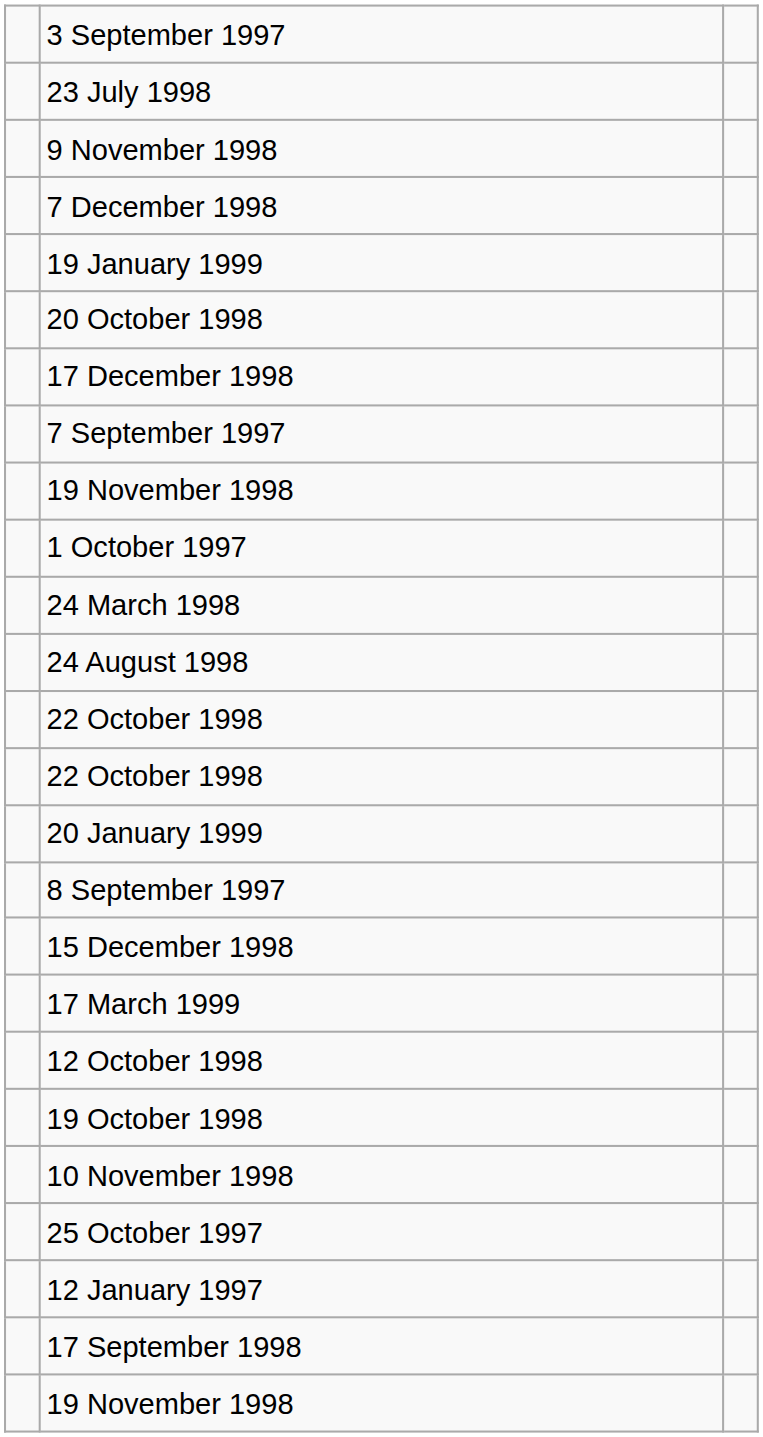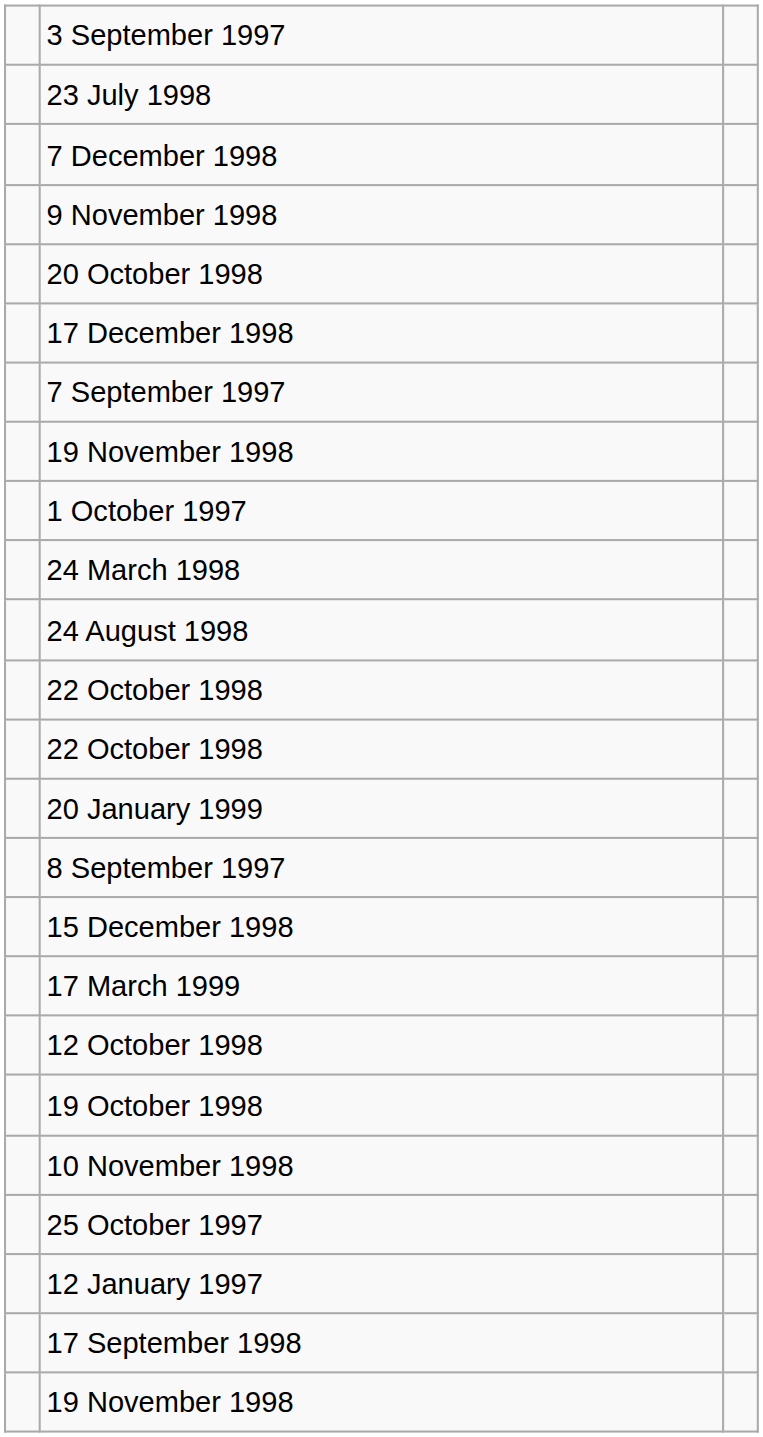 <table class="wikitable" style="font-size: 89%; float: left; width: 26em; margin-right: 1em; height: 700px">
 <tr>
 <td></td>
 <td>3 September 1997</td>
 <td></td>
 </tr>
 <tr>
 <td></td>
 <td>23 July 1998</td>
 <td></td>
 </tr>
 <tr>
 <td></td>
-<td>9 November 1998</td>
-<td></td>
-</tr>
-<tr>
-<td></td>
 <td>7 December 1998</td>
 <td></td>
 </tr>
 <tr>
 <td></td>
-<td>19 January 1999</td>
+<td>9 November 1998</td>
 <td></td>
 </tr>
 <tr>
 <td></td>
 <td>20 October 1998</td>
 <td></td>
 </tr>
 <tr>
 <td></td>
 <td>17 December 1998</td>
 <td></td>
 </tr>
 <tr>
 <td></td>
 <td>7 September 1997</td>
 <td></td>
 </tr>
 <tr>
 <td></td>
 <td>19 November 1998</td>
 <td></td>
 </tr>
 <tr>
 <td></td>
 <td>1 October 1997</td>
 <td></td>
 </tr>
 <tr>
 <td></td>
 <td>24 March 1998</td>
 <td></td>
 </tr>
 <tr>
 <td></td>
 <td>24 August 1998</td>
 <td></td>
 </tr>
 <tr>
 <td></td>
 <td>22 October 1998</td>
 <td></td>
 </tr>
 <tr>
 <td></td>
 <td>22 October 1998</td>
 <td></td>
 </tr>
 <tr>
 <td></td>
 <td>20 January 1999</td>
 <td></td>
 </tr>
 <tr>
 <td></td>
 <td>8 September 1997</td>
 <td></td>
 </tr>
 <tr>
 <td></td>
 <td>15 December 1998</td>
 <td></td>
 </tr>
 <tr>
 <td></td>
 <td>17 March 1999</td>
 <td></td>
 </tr>
 <tr>
 <td></td>
 <td>12 October 1998</td>
 <td></td>
 </tr>
 <tr>
 <td></td>
 <td>19 October 1998</td>
 <td></td>
 </tr>
 <tr>
 <td></td>
 <td>10 November 1998</td>
 <td></td>
 </tr>
 <tr>
 <td></td>
 <td>25 October 1997</td>
 <td></td>
 </tr>
 <tr>
 <td></td>
 <td>12 January 1997</td>
 <td></td>
 </tr>
 <tr>
 <td></td>
 <td>17 September 1998</td>
 <td></td>
 </tr>
 <tr>
 <td></td>
 <td>19 November 1998</td>
 <td></td>
 </tr>
 </table>
